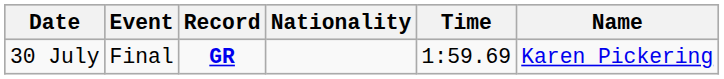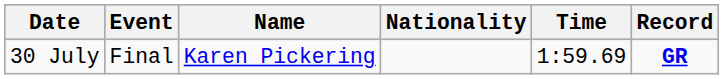 <table class=wikitable style=text-align:center>
 <tr>
 <th>Date</th>
 <th>Event</th>
-<th>Record</th>
+<th>Name</th>
 <th>Nationality</th>
 <th>Time</th>
-<th>Name</th>
+<th>Record</th>
 </tr>
 <tr>
 <td>30 July</td>
 <td>Final</td>
-<td><strong><a href='#'>GR</a></strong></td>
+<td align=left><a href='#'>Karen Pickering</a></td>
 <td align=left></td>
 <td>1:59.69</td>
-<td align=left><a href='#'>Karen Pickering</a></td>
+<td><strong><a href='#'>GR</a></strong></td>
 </tr>
 </table>
